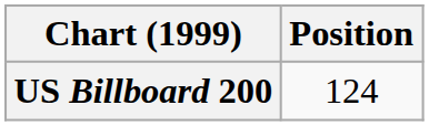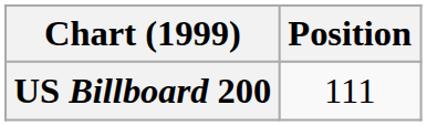 <table class="wikitable plainrowheaders" style="text-align:center">
 <tr>
 <th>Chart (1999)</th>
 <th>Position</th>
 </tr>
 <tr>
 <th scope="row">US <em>Billboard</em> 200</th>
-<td>124</td>
+<td>111</td>
 </tr>
 </table>
